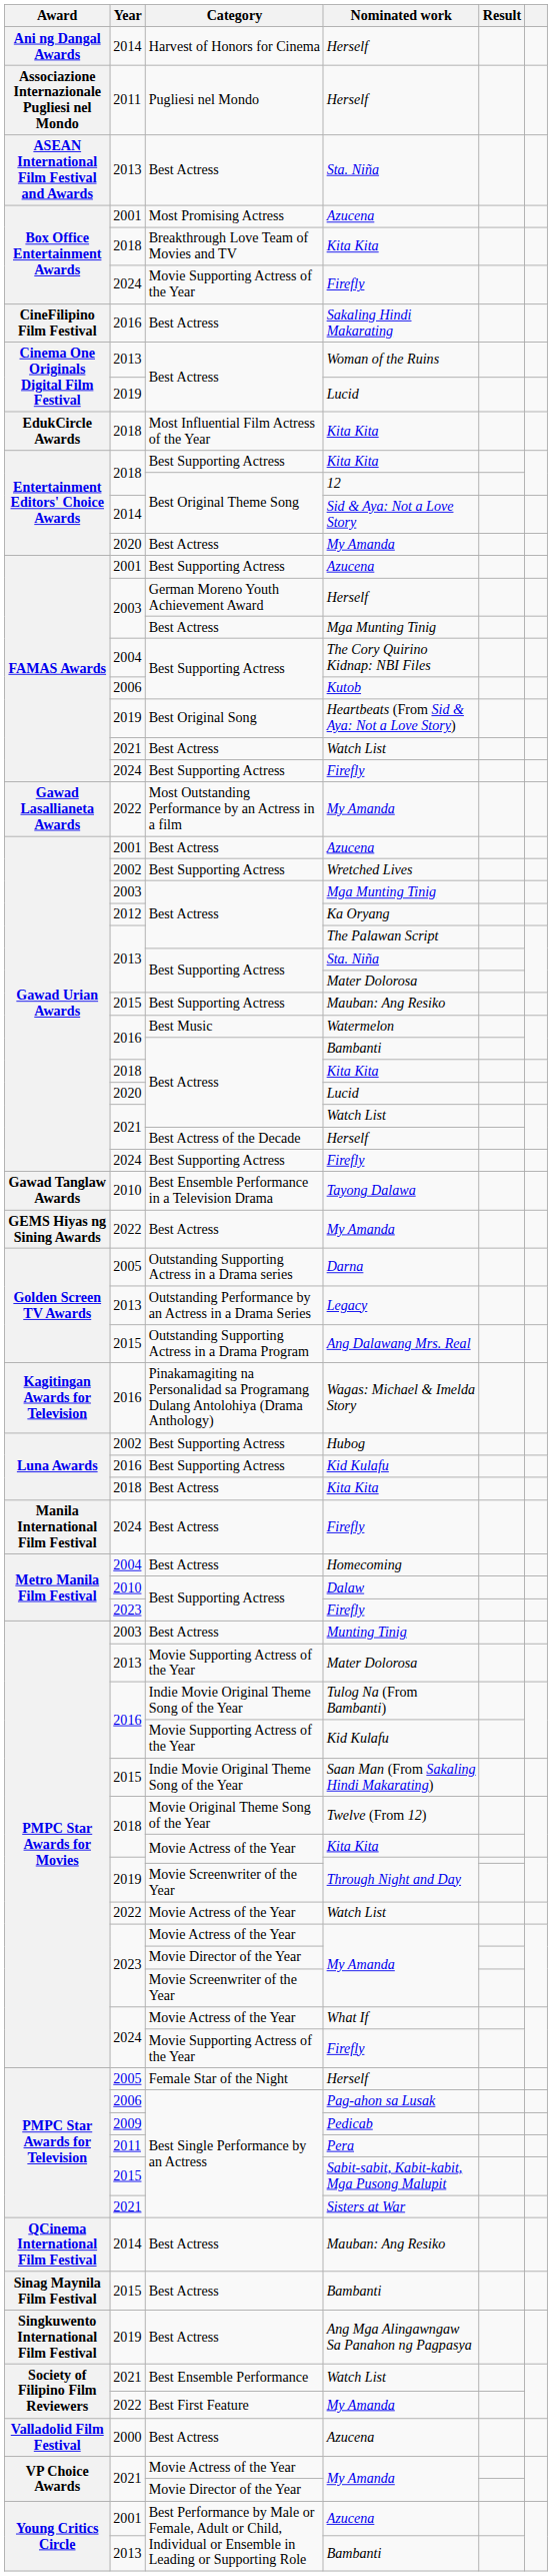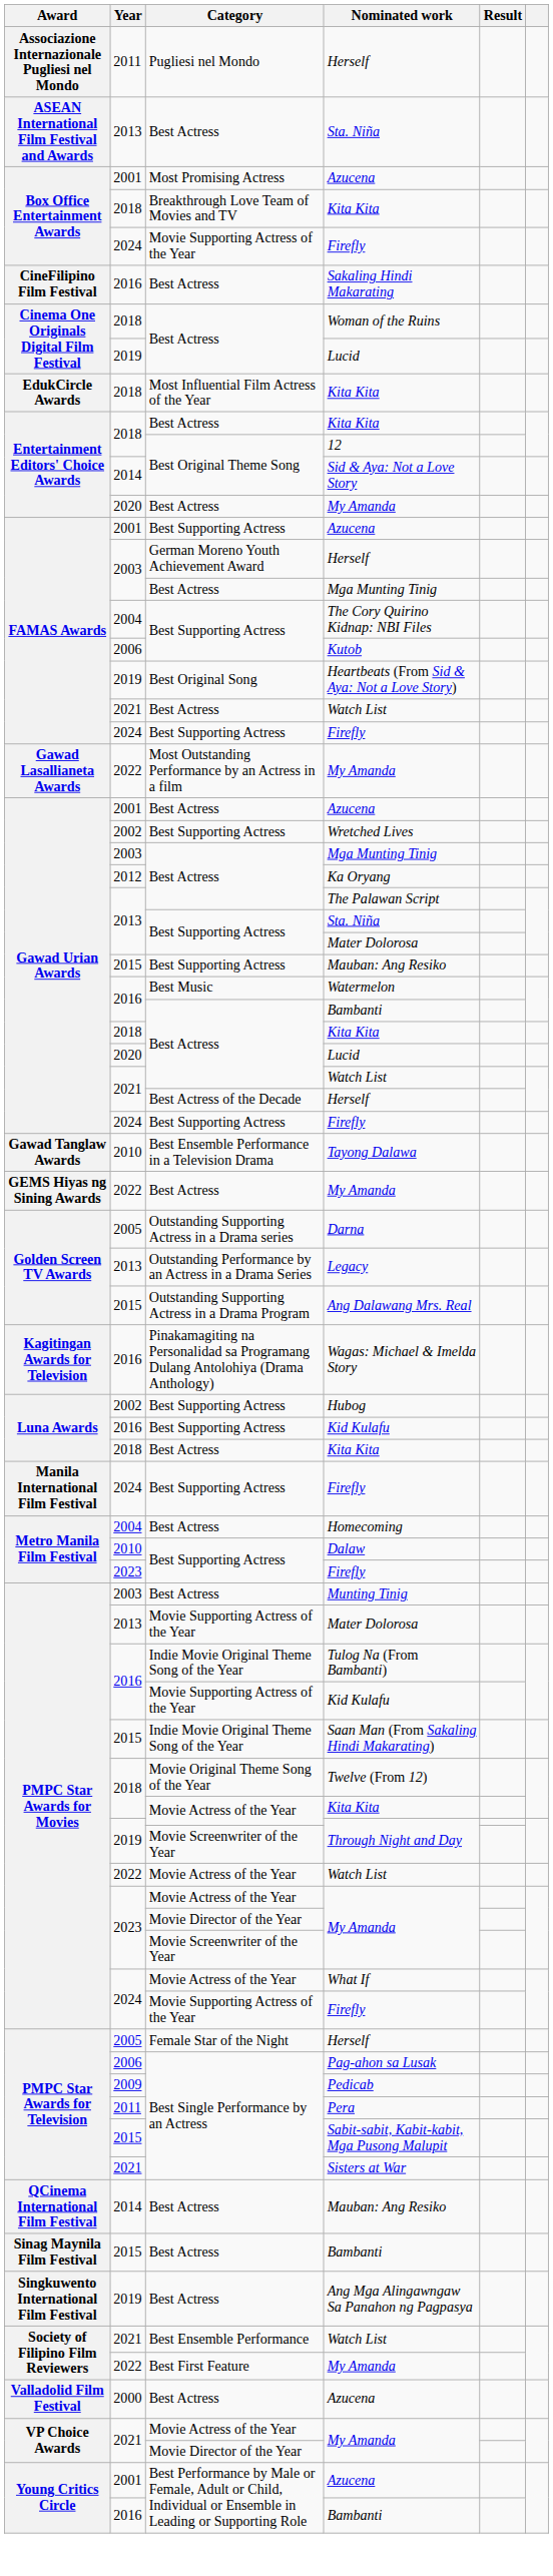 <table class="wikitable sortable plainrowheaders" style="width:99%;">
 <tr>
 <th scope="col" style="width:19%;">Award</th>
 <th scope="col" style="width:6%;">Year</th>
 <th scope="col" style="width:32%;">Category</th>
 <th scope="col" style="width:28%;">Nominated work</th>
 <th scope="col" style="width:8%;">Result</th>
 <th scope="col" style="width:4%;" class="unsortable"></th>
-</tr>
-<tr>
-<th scope="rowgroup"><a href='#'>Ani ng Dangal Awards</a></th>
-<td>2014</td>
-<td>Harvest of Honors for Cinema</td>
-<td><em>Herself</em></td>
-<td></td>
-<td></td>
 </tr>
 <tr>
 <th scope="rowgroup">Associazione Internazionale Pugliesi nel Mondo</th>
 <td>2011</td>
 <td>Pugliesi nel Mondo</td>
 <td><em>Herself</em></td>
 <td></td>
 <td></td>
 </tr>
 <tr>
 <th scope="rowgroup"><a href='#'>ASEAN International Film Festival and Awards</a></th>
 <td>2013</td>
 <td>Best Actress</td>
 <td><em><a href='#'>Sta. Niña</a></em></td>
 <td></td>
 <td></td>
 </tr>
 <tr>
 <th rowspan="3" scope="rowgroup"><a href='#'>Box Office Entertainment Awards</a></th>
 <td>2001</td>
 <td>Most Promising Actress</td>
 <td><em><a href='#'>Azucena</a></em></td>
 <td></td>
 <td></td>
 </tr>
 <tr>
 <td>2018</td>
 <td>Breakthrough Love Team of Movies and TV</td>
 <td><em><a href='#'>Kita Kita</a></em></td>
 <td></td>
 <td></td>
 </tr>
 <tr>
 <td>2024</td>
 <td>Movie Supporting Actress of the Year</td>
 <td><em><a href='#'>Firefly</a></em></td>
 <td></td>
 <td></td>
 </tr>
 <tr>
 <th scope="rowgroup">CineFilipino Film Festival</th>
 <td>2016</td>
 <td>Best Actress</td>
 <td><em><a href='#'>Sakaling Hindi Makarating</a></em></td>
 <td></td>
 <td></td>
 </tr>
 <tr>
 <th scope="rowgroup" rowspan="2"><a href='#'>Cinema One Originals Digital Film Festival</a></th>
-<td>2013</td>
+<td>2018</td>
 <td rowspan="2">Best Actress</td>
 <td><em>Woman of the Ruins</em></td>
 <td></td>
 <td></td>
 </tr>
 <tr>
 <td>2019</td>
 <td><em>Lucid</em></td>
 <td></td>
 <td></td>
 </tr>
 <tr>
 <th scope="rowgroup">EdukCircle Awards</th>
 <td>2018</td>
 <td>Most Influential Film Actress of the Year</td>
 <td><em><a href='#'>Kita Kita</a></em></td>
 <td></td>
 <td></td>
 </tr>
 <tr>
 <th scope="rowgroup" rowspan="4"><a href='#'>Entertainment Editors' Choice Awards</a></th>
 <td rowspan="2">2018</td>
-<td>Best Supporting Actress</td>
+<td>Best Actress</td>
 <td><em><a href='#'>Kita Kita</a></em></td>
 <td></td>
 <td rowspan="2"></td>
 </tr>
 <tr>
 <td rowspan="2">Best Original Theme Song</td>
 <td><em>12</em></td>
 <td></td>
 </tr>
 <tr>
 <td>2014</td>
 <td><em><a href='#'>Sid & Aya: Not a Love Story</a></em></td>
 <td></td>
 <td></td>
 </tr>
 <tr>
 <td>2020</td>
 <td>Best Actress</td>
 <td><em><a href='#'>My Amanda</a></em></td>
 <td></td>
 <td></td>
 </tr>
 <tr>
 <th rowspan="8" scope="rowgroup"><a href='#'>FAMAS Awards</a></th>
 <td>2001</td>
 <td>Best Supporting Actress</td>
 <td><em><a href='#'>Azucena</a></em></td>
 <td></td>
 <td></td>
 </tr>
 <tr>
 <td rowspan="2">2003</td>
 <td>German Moreno Youth Achievement Award</td>
 <td><em>Herself</em></td>
 <td></td>
 <td></td>
 </tr>
 <tr>
 <td>Best Actress</td>
 <td><em>Mga Munting Tinig</em></td>
 <td></td>
 <td></td>
 </tr>
 <tr>
 <td>2004</td>
 <td rowspan="2">Best Supporting Actress</td>
 <td><em>The Cory Quirino Kidnap: NBI Files</em></td>
 <td></td>
 <td></td>
 </tr>
 <tr>
 <td>2006</td>
 <td><em><a href='#'>Kutob</a></em></td>
 <td></td>
 <td></td>
 </tr>
 <tr>
 <td>2019</td>
 <td>Best Original Song</td>
 <td><em>Heartbeats</em> (From <em><a href='#'>Sid & Aya: Not a Love Story</a></em>) </td>
 <td></td>
 <td></td>
 </tr>
 <tr>
 <td>2021</td>
 <td>Best Actress</td>
 <td><em>Watch List</em></td>
 <td></td>
 <td></td>
 </tr>
 <tr>
 <td>2024</td>
 <td>Best Supporting Actress</td>
 <td><em><a href='#'>Firefly</a></em></td>
 <td></td>
 <td></td>
 </tr>
 <tr>
 <th scope="rowgroup"><a href='#'>Gawad Lasallianeta Awards</a></th>
 <td>2022</td>
 <td>Most Outstanding Performance by an Actress in a film</td>
 <td><em><a href='#'>My Amanda</a></em></td>
 <td></td>
 <td></td>
 </tr>
 <tr>
 <th rowspan="15" scope="rowgroup"><a href='#'>Gawad Urian Awards</a></th>
 <td>2001</td>
 <td>Best Actress</td>
 <td><em><a href='#'>Azucena</a></em></td>
 <td></td>
 <td></td>
 </tr>
 <tr>
 <td>2002</td>
 <td>Best Supporting Actress</td>
 <td><em>Wretched Lives</em></td>
 <td></td>
 <td></td>
 </tr>
 <tr>
 <td>2003</td>
 <td rowspan="3">Best Actress</td>
 <td><em><a href='#'>Mga Munting Tinig</a></em></td>
 <td></td>
 <td></td>
 </tr>
 <tr>
 <td>2012</td>
 <td><em>Ka Oryang</em></td>
 <td></td>
 <td></td>
 </tr>
 <tr>
 <td rowspan="3">2013</td>
 <td><em>The Palawan Script</em></td>
 <td></td>
 <td rowspan="3"></td>
 </tr>
 <tr>
 <td rowspan="2">Best Supporting Actress</td>
 <td><em><a href='#'>Sta. Niña</a></em></td>
 <td></td>
 </tr>
 <tr>
 <td><em>Mater Dolorosa</em></td>
 <td></td>
 </tr>
 <tr>
 <td>2015</td>
 <td>Best Supporting Actress</td>
 <td><em>Mauban: Ang Resiko</em></td>
 <td></td>
 <td></td>
 </tr>
 <tr>
 <td rowspan="2">2016</td>
 <td>Best Music</td>
 <td><em>Watermelon</em></td>
 <td></td>
 <td rowspan="2"></td>
 </tr>
 <tr>
 <td rowspan="4">Best Actress</td>
 <td><em>Bambanti</em></td>
 <td></td>
 </tr>
 <tr>
 <td>2018</td>
 <td><em><a href='#'>Kita Kita</a></em></td>
 <td></td>
 <td></td>
 </tr>
 <tr>
 <td>2020</td>
 <td><em>Lucid</em></td>
 <td></td>
 <td></td>
 </tr>
 <tr>
 <td rowspan="2">2021</td>
 <td><em>Watch List</em></td>
 <td></td>
 <td rowspan="2"></td>
 </tr>
 <tr>
 <td>Best Actress of the Decade</td>
 <td><em>Herself</em></td>
 <td></td>
 </tr>
 <tr>
 <td>2024</td>
 <td>Best Supporting Actress</td>
 <td><em><a href='#'>Firefly</a></em></td>
 <td></td>
 <td></td>
 </tr>
 <tr>
 <th scope="rowgroup">Gawad Tanglaw Awards</th>
 <td>2010</td>
 <td>Best Ensemble Performance in a Television Drama</td>
 <td><em><a href='#'>Tayong Dalawa</a></em></td>
 <td></td>
 <td></td>
 </tr>
 <tr>
 <th scope="rowgroup">GEMS Hiyas ng Sining Awards</th>
 <td>2022</td>
 <td>Best Actress</td>
 <td><em><a href='#'>My Amanda</a></em></td>
 <td></td>
 <td></td>
 </tr>
 <tr>
 <th scope="rowgroup" rowspan="3"><a href='#'>Golden Screen TV Awards</a></th>
 <td>2005</td>
 <td>Outstanding Supporting Actress in a Drama series</td>
 <td><em><a href='#'>Darna</a></em></td>
 <td></td>
 <td></td>
 </tr>
 <tr>
 <td>2013</td>
 <td>Outstanding Performance by an Actress in a Drama Series</td>
 <td><em><a href='#'>Legacy</a></em></td>
 <td></td>
 <td></td>
 </tr>
 <tr>
 <td>2015</td>
 <td>Outstanding Supporting Actress in a Drama Program</td>
 <td><em><a href='#'>Ang Dalawang Mrs. Real</a></em></td>
 <td></td>
 <td></td>
 </tr>
 <tr>
 <th scope="rowgroup"><a href='#'>Kagitingan Awards for Television</a></th>
 <td>2016</td>
 <td>Pinakamagiting na Personalidad sa Programang Dulang Antolohiya (Drama Anthology)</td>
 <td><em>Wagas: Michael & Imelda Story</em></td>
 <td></td>
 <td></td>
 </tr>
 <tr>
 <th scope="rowgroup" rowspan="3"><a href='#'>Luna Awards</a></th>
 <td>2002</td>
 <td>Best Supporting Actress</td>
 <td><em>Hubog</em></td>
 <td></td>
 <td></td>
 </tr>
 <tr>
 <td>2016</td>
 <td>Best Supporting Actress</td>
 <td><em><a href='#'>Kid Kulafu</a></em></td>
 <td></td>
 <td></td>
 </tr>
 <tr>
 <td>2018</td>
 <td>Best Actress</td>
 <td><em><a href='#'>Kita Kita</a></em></td>
 <td></td>
 <td></td>
 </tr>
 <tr>
 <th scope="rowgroup">Manila International Film Festival</th>
 <td>2024</td>
-<td>Best Actress</td>
+<td>Best Supporting Actress</td>
 <td><em><a href='#'>Firefly</a></em></td>
 <td></td>
 <td></td>
 </tr>
 <tr>
 <th scope="rowgroup" rowspan="3"><a href='#'>Metro Manila Film Festival</a></th>
 <td><a href='#'>2004</a></td>
 <td>Best Actress</td>
 <td><em>Homecoming</em></td>
 <td></td>
 <td></td>
 </tr>
 <tr>
 <td><a href='#'>2010</a></td>
 <td rowspan="2">Best Supporting Actress</td>
 <td><em><a href='#'>Dalaw</a></em></td>
 <td></td>
 <td></td>
 </tr>
 <tr>
 <td><a href='#'>2023</a></td>
 <td><em><a href='#'>Firefly</a></em></td>
 <td></td>
 <td></td>
 </tr>
 <tr>
 <th rowspan="15" scope="rowgroup"><a href='#'>PMPC Star Awards for Movies</a></th>
 <td>2003</td>
 <td>Best Actress</td>
 <td><em><a href='#'>Munting Tinig</a></em></td>
 <td></td>
 <td></td>
 </tr>
 <tr>
 <td>2013</td>
 <td>Movie Supporting Actress of the Year</td>
 <td><em>Mater Dolorosa</em></td>
 <td></td>
 <td></td>
 </tr>
 <tr>
 <td rowspan="2"><a href='#'>2016</a></td>
 <td>Indie Movie Original Theme Song of the Year</td>
 <td><em>Tulog Na</em> (From <em>Bambanti</em>) </td>
 <td></td>
 <td rowspan="2"></td>
 </tr>
 <tr>
 <td>Movie Supporting Actress of the Year</td>
 <td><em>Kid Kulafu</em></td>
 <td></td>
 </tr>
 <tr>
 <td>2015</td>
 <td>Indie Movie Original Theme Song of the Year</td>
 <td><em>Saan Man</em> (From <em><a href='#'>Sakaling Hindi Makarating</a></em>) </td>
 <td></td>
 <td></td>
 </tr>
 <tr>
 <td rowspan="2">2018</td>
 <td>Movie Original Theme Song of the Year</td>
 <td><em>Twelve</em> (From <em>12</em>) </td>
 <td></td>
 <td rowspan="2"></td>
 </tr>
 <tr>
 <td rowspan="2">Movie Actress of the Year</td>
 <td><em><a href='#'>Kita Kita</a></em></td>
 <td></td>
 </tr>
 <tr>
 <td rowspan="2">2019</td>
 <td rowspan="2"><em><a href='#'>Through Night and Day</a></em></td>
 <td></td>
 <td rowspan="2"></td>
 </tr>
 <tr>
 <td>Movie Screenwriter of the Year</td>
 <td></td>
 </tr>
 <tr>
 <td>2022</td>
 <td>Movie Actress of the Year </td>
 <td><em>Watch List</em></td>
 <td></td>
 <td></td>
 </tr>
 <tr>
 <td rowspan="3">2023</td>
 <td>Movie Actress of the Year</td>
 <td rowspan="3"><em><a href='#'>My Amanda</a></em></td>
 <td></td>
 <td rowspan="3"></td>
 </tr>
 <tr>
 <td>Movie Director of the Year</td>
 <td></td>
 </tr>
 <tr>
 <td>Movie Screenwriter of the Year</td>
 <td></td>
 </tr>
 <tr>
 <td rowspan="2">2024</td>
 <td>Movie Actress of the Year</td>
 <td><em>What If</em></td>
 <td></td>
 <td rowspan="2"></td>
 </tr>
 <tr>
 <td>Movie Supporting Actress of the Year</td>
 <td><em><a href='#'>Firefly</a></em></td>
 <td></td>
 </tr>
 <tr>
 <th scope="rowgroup" rowspan="6"><a href='#'>PMPC Star Awards for Television</a></th>
 <td><a href='#'>2005</a></td>
 <td>Female Star of the Night</td>
 <td><em>Herself</em></td>
 <td></td>
 <td></td>
 </tr>
 <tr>
 <td><a href='#'>2006</a></td>
 <td rowspan="5">Best Single Performance by an Actress</td>
 <td><em><a href='#'>Pag-ahon sa Lusak</a></em></td>
 <td></td>
 <td></td>
 </tr>
 <tr>
 <td><a href='#'>2009</a></td>
 <td><em><a href='#'>Pedicab</a></em></td>
 <td></td>
 <td></td>
 </tr>
 <tr>
 <td><a href='#'>2011</a></td>
 <td><em><a href='#'>Pera</a></em></td>
 <td></td>
 <td></td>
 </tr>
 <tr>
 <td><a href='#'>2015</a></td>
 <td><em><a href='#'>Sabit-sabit, Kabit-kabit, Mga Pusong Malupit</a></em></td>
 <td></td>
 <td></td>
 </tr>
 <tr>
 <td><a href='#'>2021</a></td>
 <td><em><a href='#'>Sisters at War</a></em></td>
 <td></td>
 <td></td>
 </tr>
 <tr>
 <th scope="rowgroup"><a href='#'>QCinema International Film Festival</a></th>
 <td>2014</td>
 <td>Best Actress</td>
 <td><em>Mauban: Ang Resiko</em></td>
 <td></td>
 <td></td>
 </tr>
 <tr>
 <th scope="rowgroup">Sinag Maynila Film Festival</th>
 <td>2015</td>
 <td>Best Actress </td>
 <td><em>Bambanti</em></td>
 <td></td>
 <td></td>
 </tr>
 <tr>
 <th scope="rowgroup">Singkuwento International Film Festival</th>
 <td>2019</td>
 <td>Best Actress</td>
 <td><em>Ang Mga Alingawngaw Sa Panahon ng Pagpasya</em></td>
 <td></td>
 <td></td>
 </tr>
 <tr>
 <th scope="rowgroup" rowspan="2">Society of Filipino Film Reviewers</th>
 <td>2021</td>
 <td>Best Ensemble Performance</td>
 <td><em>Watch List</em></td>
 <td></td>
 <td rowspan="2"></td>
 </tr>
 <tr>
 <td>2022</td>
 <td>Best First Feature</td>
 <td><em><a href='#'>My Amanda</a></em></td>
 <td></td>
 </tr>
 <tr>
 <th scope="rowgroup"><a href='#'>Valladolid Film Festival</a></th>
 <td>2000</td>
 <td>Best Actress</td>
 <td><em>Azucena</em></td>
 <td></td>
 <td></td>
 </tr>
 <tr>
 <th scope="rowgroup" rowspan="2">VP Choice Awards</th>
 <td rowspan="2">2021</td>
 <td>Movie Actress of the Year</td>
 <td rowspan="2"><em><a href='#'>My Amanda</a></em></td>
 <td></td>
 <td rowspan="2"></td>
 </tr>
 <tr>
 <td>Movie Director of the Year</td>
 <td></td>
 </tr>
 <tr>
 <th scope="rowgroup" rowspan="2"><a href='#'>Young Critics Circle</a></th>
 <td>2001</td>
 <td rowspan="2">Best Performance by Male or Female, Adult or Child, Individual or Ensemble in Leading or Supporting Role</td>
 <td><em><a href='#'>Azucena</a></em></td>
 <td></td>
 <td rowspan="2"></td>
 </tr>
 <tr>
-<td>2013</td>
+<td>2016</td>
 <td><em>Bambanti</em></td>
 <td></td>
 </tr>
 </table>
